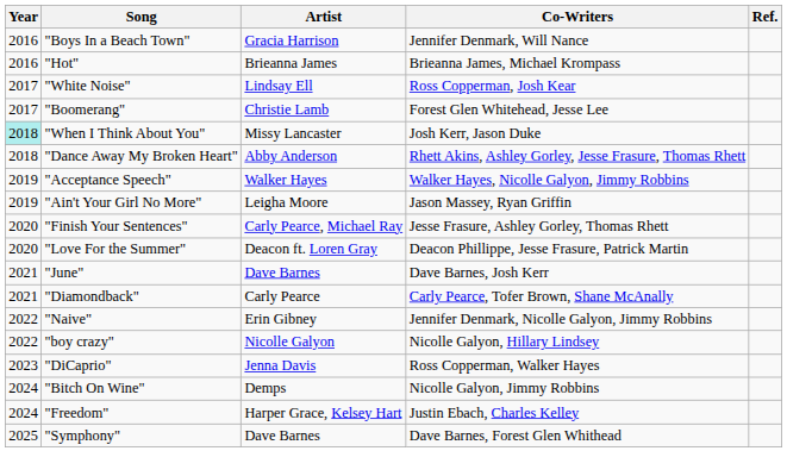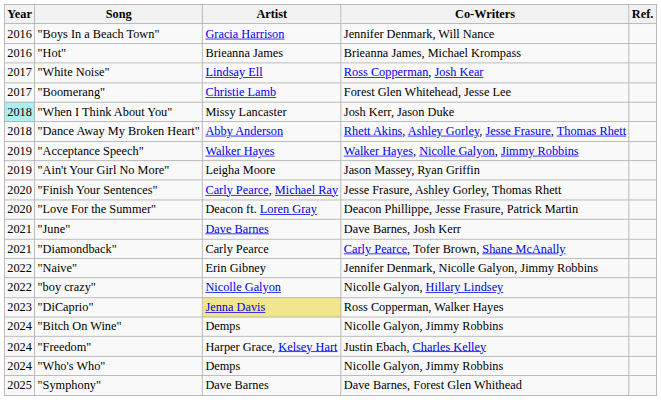 <table class="wikitable">
 <tr>
 <th>Year</th>
 <th>Song</th>
 <th>Artist</th>
 <th>Co-Writers</th>
 <th>Ref.</th>
 </tr>
 <tr>
 <td>2016</td>
 <td>"Boys In a Beach Town"</td>
 <td><a href='#'>Gracia Harrison</a></td>
 <td>Jennifer Denmark, Will Nance</td>
 <td></td>
 </tr>
 <tr>
 <td>2016</td>
 <td>"Hot"</td>
 <td>Brieanna James</td>
 <td>Brieanna James, Michael Krompass</td>
 <td></td>
 </tr>
 <tr>
 <td>2017</td>
 <td>"White Noise"</td>
 <td><a href='#'>Lindsay Ell</a></td>
 <td><a href='#'>Ross Copperman</a>, <a href='#'>Josh Kear</a></td>
 <td></td>
 </tr>
 <tr>
 <td>2017</td>
 <td>"Boomerang"</td>
 <td><a href='#'>Christie Lamb</a></td>
 <td>Forest Glen Whitehead, Jesse Lee</td>
 <td></td>
 </tr>
 <tr>
 <td style="background: paleturquoise;">2018</td>
 <td>"When I Think About You"</td>
 <td>Missy Lancaster</td>
 <td>Josh Kerr, Jason Duke</td>
 <td></td>
 </tr>
 <tr>
 <td>2018</td>
 <td>"Dance Away My Broken Heart"</td>
 <td><a href='#'>Abby Anderson</a></td>
 <td><a href='#'>Rhett Akins</a>, <a href='#'>Ashley Gorley</a>, <a href='#'>Jesse Frasure</a>, <a href='#'>Thomas Rhett</a></td>
 <td></td>
 </tr>
 <tr>
 <td>2019</td>
 <td>"Acceptance Speech"</td>
 <td><a href='#'>Walker Hayes</a></td>
 <td><a href='#'>Walker Hayes</a>, <a href='#'>Nicolle Galyon</a>, <a href='#'>Jimmy Robbins</a></td>
 <td></td>
 </tr>
 <tr>
 <td>2019</td>
 <td>"Ain't Your Girl No More"</td>
 <td>Leigha Moore</td>
 <td>Jason Massey, Ryan Griffin</td>
 <td></td>
 </tr>
 <tr>
 <td>2020</td>
 <td>"Finish Your Sentences"</td>
 <td><a href='#'>Carly Pearce</a>, <a href='#'>Michael Ray</a></td>
 <td>Jesse Frasure, Ashley Gorley, Thomas Rhett</td>
 <td></td>
 </tr>
 <tr>
 <td>2020</td>
 <td>"Love For the Summer"</td>
 <td>Deacon ft. <a href='#'>Loren Gray</a></td>
 <td>Deacon Phillippe, Jesse Frasure, Patrick Martin</td>
 <td></td>
 </tr>
 <tr>
 <td>2021</td>
 <td>"June"</td>
 <td><a href='#'>Dave Barnes</a></td>
 <td>Dave Barnes, Josh Kerr</td>
 <td></td>
 </tr>
 <tr>
 <td>2021</td>
 <td>"Diamondback"</td>
 <td>Carly Pearce</td>
 <td><a href='#'>Carly Pearce</a>, Tofer Brown, <a href='#'>Shane McAnally</a></td>
 <td></td>
 </tr>
 <tr>
 <td>2022</td>
 <td>"Naive"</td>
 <td>Erin Gibney</td>
 <td>Jennifer Denmark, Nicolle Galyon, Jimmy Robbins</td>
 <td></td>
 </tr>
 <tr>
 <td>2022</td>
 <td>"boy crazy"</td>
 <td><a href='#'>Nicolle Galyon</a></td>
 <td>Nicolle Galyon, <a href='#'>Hillary Lindsey</a></td>
 <td></td>
 </tr>
 <tr>
 <td>2023</td>
 <td>"DiCaprio"</td>
-<td><a href='#'>Jenna Davis</a></td>
+<td style="background: khaki;"><a href='#'>Jenna Davis</a></td>
 <td>Ross Copperman, Walker Hayes</td>
 <td></td>
 </tr>
 <tr>
 <td>2024</td>
 <td>"Bitch On Wine"</td>
 <td>Demps</td>
 <td>Nicolle Galyon, Jimmy Robbins</td>
 <td></td>
 </tr>
 <tr>
 <td>2024</td>
 <td>"Freedom"</td>
 <td>Harper Grace, <a href='#'>Kelsey Hart</a></td>
 <td>Justin Ebach, <a href='#'>Charles Kelley</a></td>
 <td></td>
 </tr>
 <tr>
+<td>2024</td>
+<td>"Who's Who"</td>
+<td>Demps</td>
+<td>Nicolle Galyon, Jimmy Robbins</td>
+<td></td>
+</tr>
+<tr>
 <td>2025</td>
 <td>"Symphony"</td>
 <td>Dave Barnes</td>
 <td>Dave Barnes, Forest Glen Whithead</td>
 <td></td>
 </tr>
 </table>
